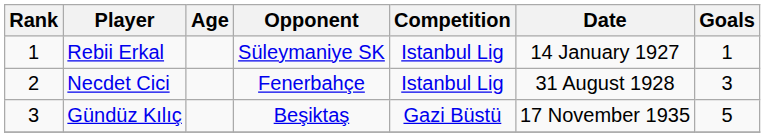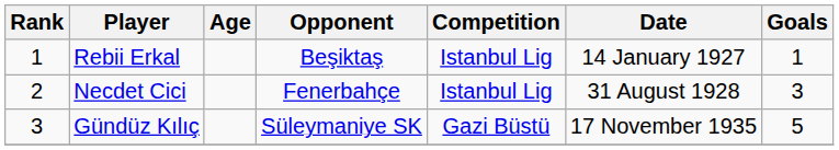 <table class="wikitable" style="text-align:center;margin-left:1em;float:left">
 <tr>
 <th>Rank</th>
 <th>Player</th>
 <th>Age</th>
 <th>Opponent</th>
 <th>Competition</th>
 <th>Date</th>
 <th>Goals</th>
 </tr>
 <tr>
 <td>1</td>
 <td style="text-align:left;"> <a href='#'>Rebii Erkal</a></td>
 <td></td>
-<td><a href='#'>Süleymaniye SK</a></td>
+<td><a href='#'>Beşiktaş</a></td>
 <td><a href='#'>Istanbul Lig</a></td>
 <td>14 January 1927</td>
 <td>1</td>
 </tr>
 <tr>
 <td>2</td>
 <td style="text-align:left;"> <a href='#'>Necdet Cici</a></td>
 <td></td>
 <td><a href='#'>Fenerbahçe</a></td>
 <td><a href='#'>Istanbul Lig</a></td>
 <td>31 August 1928</td>
 <td>3</td>
 </tr>
 <tr>
 <td>3</td>
 <td style="text-align:left;"> <a href='#'>Gündüz Kılıç</a></td>
 <td></td>
-<td><a href='#'>Beşiktaş</a></td>
+<td><a href='#'>Süleymaniye SK</a></td>
 <td><a href='#'>Gazi Büstü</a></td>
 <td>17 November 1935</td>
 <td>5</td>
 </tr>
 <tr>
 </tr>
 </table>
